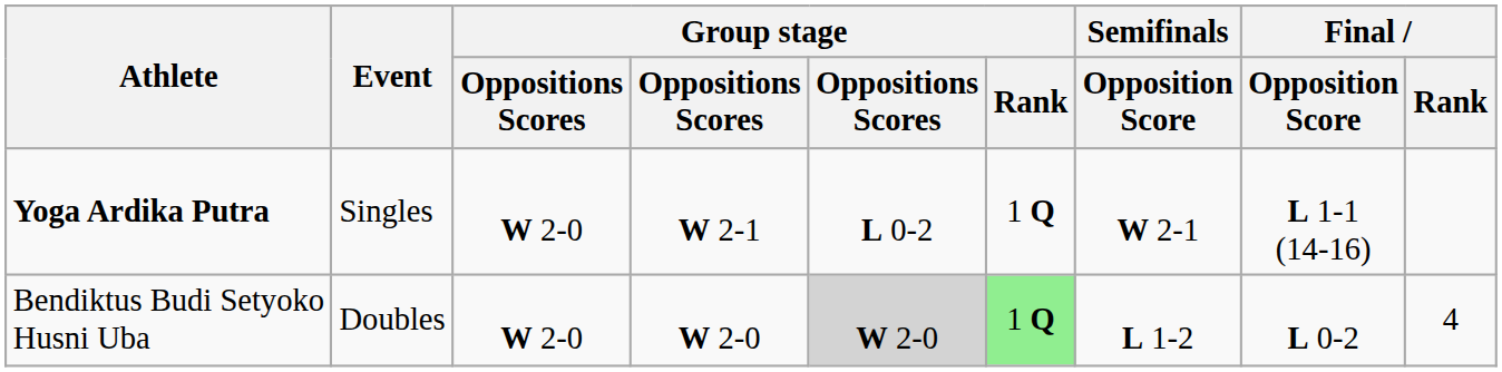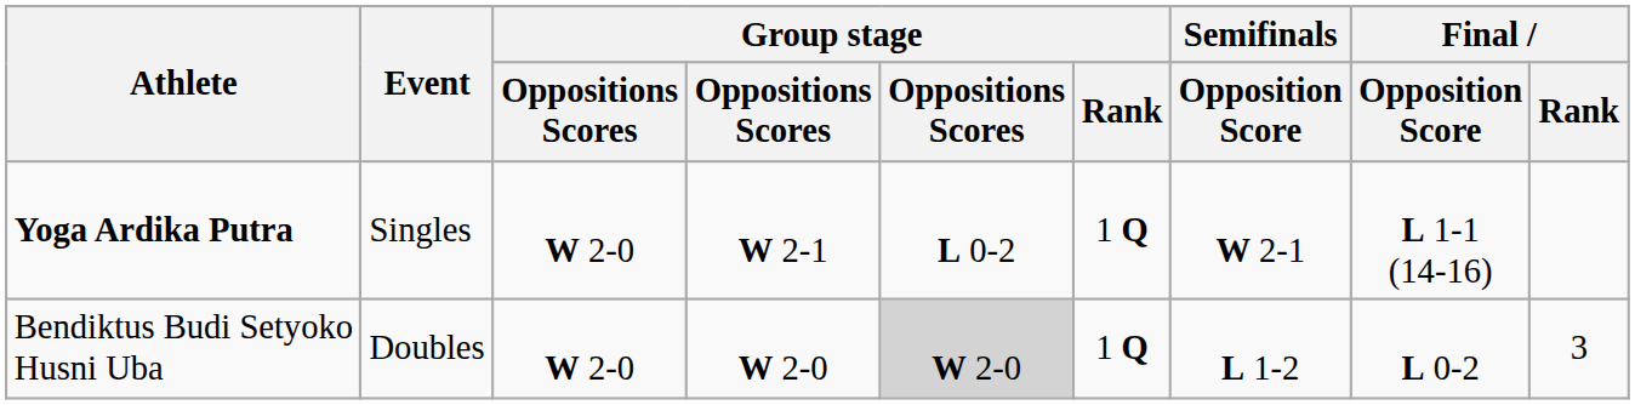 <table class="wikitable" style="font-size:85%; text-align:center">
 <tr>
 <th rowspan=2>Athlete</th>
 <th rowspan=2>Event</th>
 <th colspan=4>Group stage</th>
 <th>Semifinals</th>
 <th colspan=2>Final / </th>
 </tr>
 <tr>
 <th>Oppositions<br>Scores</th>
 <th>Oppositions<br>Scores</th>
 <th>Oppositions<br>Scores</th>
 <th>Rank</th>
 <th>Opposition<br>Score</th>
 <th>Opposition<br>Score</th>
 <th>Rank</th>
 </tr>
 <tr>
 <td align="left"><strong>Yoga Ardika Putra</strong></td>
 <td align="left">Singles</td>
 <td><br><strong>W</strong> 2-0</td>
 <td><br><strong>W</strong> 2-1</td>
 <td><br><strong>L</strong> 0-2</td>
 <td>1 <strong>Q</strong></td>
 <td><br><strong>W</strong> 2-1</td>
 <td><br><strong>L</strong> 1-1<br>(14-16)</td>
 <td></td>
 </tr>
 <tr>
 <td align="left">Bendiktus Budi Setyoko<br>Husni Uba</td>
 <td align="left">Doubles</td>
 <td><br><strong>W</strong> 2-0</td>
 <td><br><strong>W</strong> 2-0</td>
 <td style="background: lightgrey;"><br><strong>W</strong> 2-0</td>
-<td style="background: lightgreen;">1 <strong>Q</strong></td>
+<td>1 <strong>Q</strong></td>
 <td><br><strong>L</strong> 1-2</td>
 <td><br><strong>L</strong> 0-2</td>
-<td>4</td>
+<td>3</td>
 </tr>
 </table>
